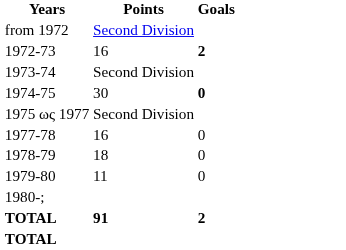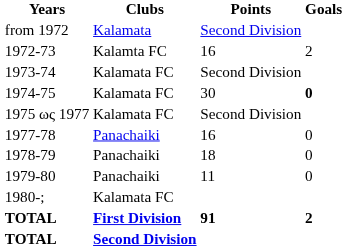 <table>
 <tr>
 <th>Years</th>
+<th>Clubs</th>
 <th>Points</th>
 <th>Goals</th>
 </tr>
 <tr>
 <td>from 1972</td>
+<td><a href='#'>Kalamata</a></td>
 <td><a href='#'>Second Division</a></td>
 <td></td>
 </tr>
 <tr>
 <td>1972-73</td>
+<td>Kalamta FC</td>
 <td>16</td>
-<td><strong>2</strong></td>
+<td>2</td>
 </tr>
 <tr>
 <td>1973-74</td>
+<td>Kalamata FC</td>
 <td>Second Division</td>
 <td></td>
 </tr>
 <tr>
 <td>1974-75</td>
+<td>Kalamata FC</td>
 <td>30</td>
 <td><strong>0</strong></td>
 </tr>
 <tr>
 <td>1975 ως 1977</td>
+<td>Kalamata FC</td>
 <td>Second Division</td>
 <td></td>
 </tr>
 <tr>
 <td>1977-78</td>
+<td><a href='#'>Panachaiki</a></td>
 <td>16</td>
 <td>0</td>
 </tr>
 <tr>
 <td>1978-79</td>
+<td>Panachaiki</td>
 <td>18</td>
 <td>0</td>
 </tr>
 <tr>
 <td>1979-80</td>
+<td>Panachaiki</td>
 <td>11</td>
 <td>0</td>
 </tr>
 <tr>
 <td>1980-;</td>
+<td>Kalamata FC</td>
 <td></td>
 <td></td>
 </tr>
 <tr>
 <td><strong>TOTAL</strong></td>
+<td><strong><a href='#'>First Division</a></strong></td>
 <td><strong>91</strong></td>
 <td><strong>2</strong></td>
 </tr>
 <tr>
 <td><strong>TOTAL</strong></td>
+<td><strong><a href='#'>Second Division</a></strong></td>
 <td></td>
 <td></td>
 </tr>
 </table>
